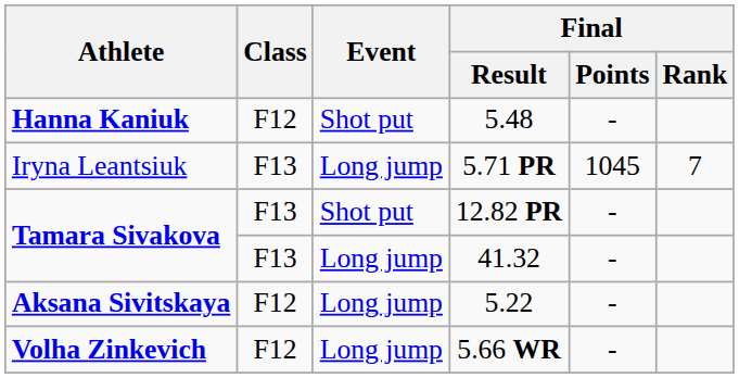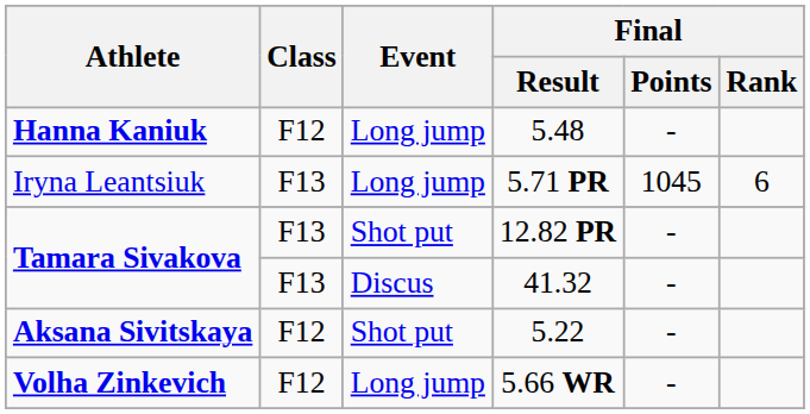 <table class=wikitable style="font-size:90%">
 <tr>
 <th rowspan="2">Athlete</th>
 <th rowspan="2">Class</th>
 <th rowspan="2">Event</th>
 <th colspan="3">Final</th>
 </tr>
 <tr>
 <th>Result</th>
 <th>Points</th>
 <th>Rank</th>
 </tr>
 <tr>
 <td><strong><a href='#'>Hanna Kaniuk</a></strong></td>
 <td style="text-align:center;">F12</td>
-<td><a href='#'>Shot put</a></td>
+<td><a href='#'>Long jump</a></td>
 <td style="text-align:center;">5.48</td>
 <td style="text-align:center;">-</td>
 <td style="text-align:center;"></td>
 </tr>
 <tr>
 <td><a href='#'>Iryna Leantsiuk</a></td>
 <td style="text-align:center;">F13</td>
 <td><a href='#'>Long jump</a></td>
 <td style="text-align:center;">5.71 <strong>PR</strong></td>
 <td style="text-align:center;">1045</td>
-<td style="text-align:center;">7</td>
+<td style="text-align:center;">6</td>
 </tr>
 <tr>
 <td rowspan="2"><strong><a href='#'>Tamara Sivakova</a></strong></td>
 <td style="text-align:center;">F13</td>
 <td><a href='#'>Shot put</a></td>
 <td style="text-align:center;">12.82 <strong>PR</strong></td>
 <td style="text-align:center;">-</td>
 <td style="text-align:center;"></td>
 </tr>
 <tr>
 <td style="text-align:center;">F13</td>
-<td><a href='#'>Long jump</a></td>
+<td><a href='#'>Discus</a></td>
 <td style="text-align:center;">41.32</td>
 <td style="text-align:center;">-</td>
 <td style="text-align:center;"></td>
 </tr>
 <tr>
 <td><strong><a href='#'>Aksana Sivitskaya</a></strong></td>
 <td style="text-align:center;">F12</td>
-<td><a href='#'>Long jump</a></td>
+<td><a href='#'>Shot put</a></td>
 <td style="text-align:center;">5.22</td>
 <td style="text-align:center;">-</td>
 <td style="text-align:center;"></td>
 </tr>
 <tr>
 <td><strong><a href='#'>Volha Zinkevich</a></strong></td>
 <td style="text-align:center;">F12</td>
 <td><a href='#'>Long jump</a></td>
 <td style="text-align:center;">5.66 <strong>WR</strong></td>
 <td style="text-align:center;">-</td>
 <td style="text-align:center;"></td>
 </tr>
 </table>
